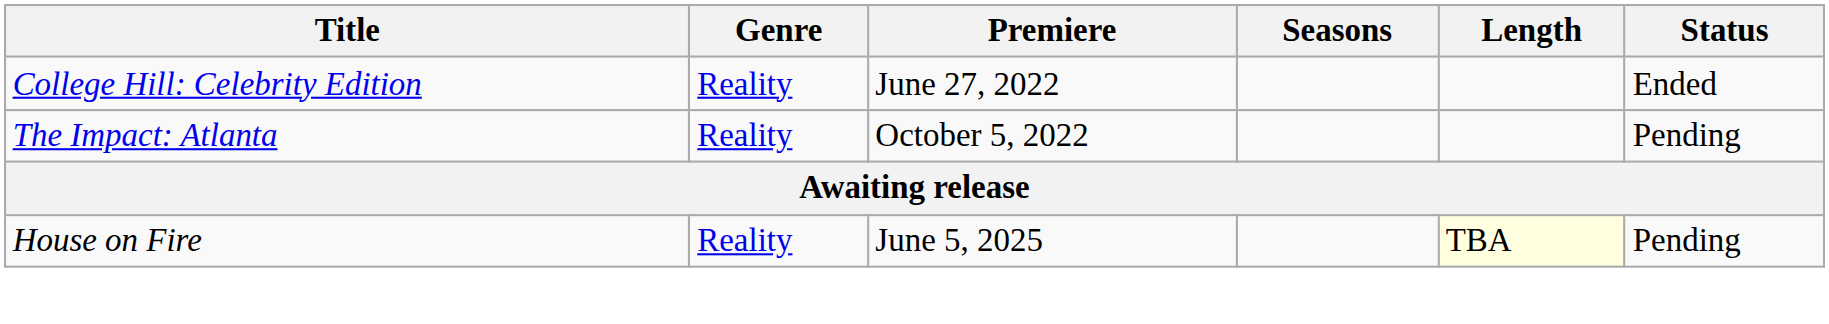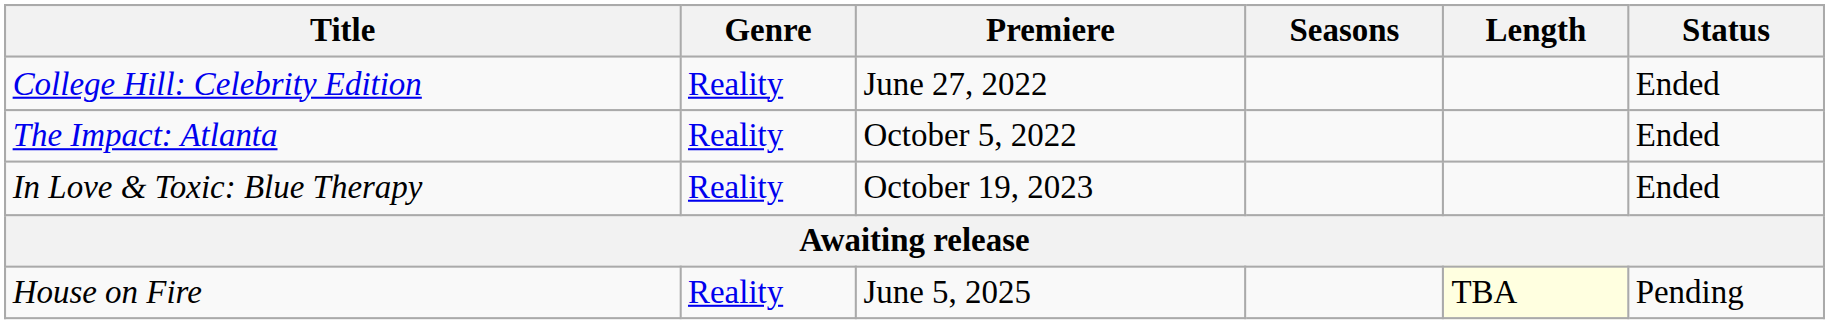 <table class="wikitable sortable" style="width:100%;">
 <tr>
 <th>Title</th>
 <th>Genre</th>
 <th>Premiere</th>
 <th>Seasons</th>
 <th>Length</th>
 <th>Status</th>
 </tr>
 <tr>
 <td><em><a href='#'>College Hill: Celebrity Edition</a></em></td>
 <td><a href='#'>Reality</a></td>
 <td>June 27, 2022</td>
 <td></td>
 <td></td>
 <td>Ended</td>
 </tr>
 <tr>
 <td><em><a href='#'>The Impact: Atlanta</a></em></td>
 <td><a href='#'>Reality</a></td>
 <td>October 5, 2022</td>
 <td></td>
 <td></td>
-<td>Pending</td>
+<td>Ended</td>
+</tr>
+<tr>
+<td><em>In Love & Toxic: Blue Therapy</em></td>
+<td><a href='#'>Reality</a></td>
+<td>October 19, 2023</td>
+<td></td>
+<td></td>
+<td>Ended</td>
 </tr>
 <tr>
 <th colspan="6">Awaiting release</th>
 </tr>
 <tr>
 <td><em>House on Fire</em></td>
 <td><a href='#'>Reality</a></td>
 <td>June 5, 2025</td>
 <td></td>
 <td style="background: lightyellow;">TBA</td>
 <td>Pending</td>
 </tr>
 </table>
